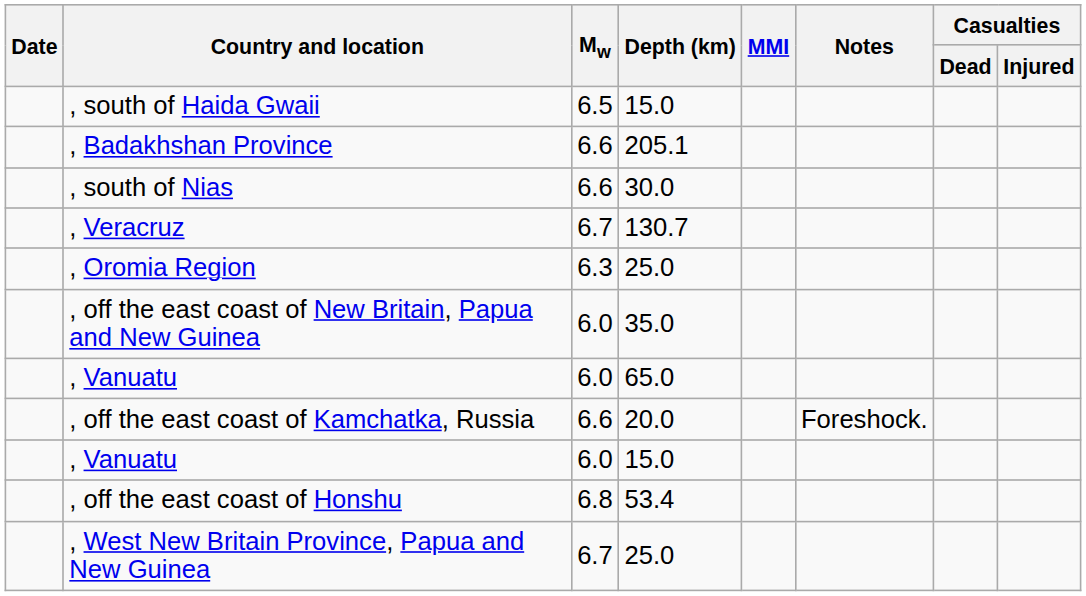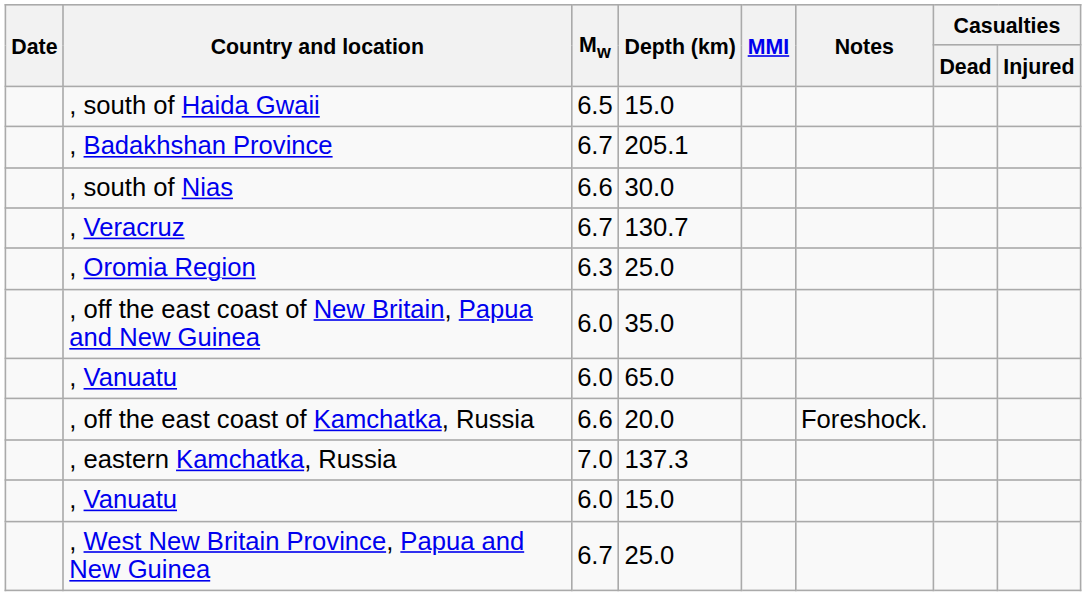 <table class="wikitable sortable sort-under" style="border:1px black; margin-left:1em;">
 <tr>
 <th rowspan="2"><small>Date</small></th>
 <th rowspan="2" style="width: 310px"><small>Country and location</small></th>
 <th rowspan="2"><small>M<sub>w</sub></small></th>
 <th rowspan="2"><small>Depth (km)</small></th>
 <th rowspan="2"><small><a href='#'>MMI</a></small></th>
 <th rowspan="2" class="unsortable"><small>Notes</small></th>
 <th colspan="2"><small>Casualties</small></th>
 </tr>
 <tr>
 <th><small>Dead</small></th>
 <th><small>Injured</small></th>
 </tr>
 <tr>
 <td></td>
 <td>, south of <a href='#'>Haida Gwaii</a></td>
 <td>6.5</td>
 <td>15.0</td>
 <td></td>
 <td></td>
 <td></td>
 <td></td>
 </tr>
 <tr>
 <td></td>
 <td>, <a href='#'>Badakhshan Province</a></td>
-<td>6.6</td>
+<td>6.7</td>
 <td>205.1</td>
 <td></td>
 <td></td>
 <td></td>
 <td></td>
 </tr>
 <tr>
 <td></td>
 <td>, south of <a href='#'>Nias</a></td>
 <td>6.6</td>
 <td>30.0</td>
 <td></td>
 <td></td>
 <td></td>
 <td></td>
 </tr>
 <tr>
 <td></td>
 <td>, <a href='#'>Veracruz</a></td>
 <td>6.7</td>
 <td>130.7</td>
 <td></td>
 <td></td>
 <td></td>
 <td></td>
 </tr>
 <tr>
 <td></td>
 <td>, <a href='#'>Oromia Region</a></td>
 <td>6.3</td>
 <td>25.0</td>
 <td></td>
 <td></td>
 <td></td>
 <td></td>
 </tr>
 <tr>
 <td></td>
 <td>, off the east coast of <a href='#'>New Britain</a>, <a href='#'>Papua and New Guinea</a></td>
 <td>6.0</td>
 <td>35.0</td>
 <td></td>
 <td></td>
 <td></td>
 <td></td>
 </tr>
 <tr>
 <td></td>
 <td>, <a href='#'>Vanuatu</a></td>
 <td>6.0</td>
 <td>65.0</td>
 <td></td>
 <td></td>
 <td></td>
 <td></td>
 </tr>
 <tr>
 <td></td>
 <td>, off the east coast of <a href='#'>Kamchatka</a>, Russia</td>
 <td>6.6</td>
 <td>20.0</td>
 <td></td>
 <td>Foreshock.</td>
 <td></td>
 <td></td>
 </tr>
 <tr>
 <td></td>
-<td>, <a href='#'>Vanuatu</a></td>
-<td>6.0</td>
-<td>15.0</td>
+<td>, eastern <a href='#'>Kamchatka</a>, Russia</td>
+<td>7.0</td>
+<td>137.3</td>
 <td></td>
 <td></td>
 <td></td>
 <td></td>
 </tr>
 <tr>
 <td></td>
-<td>, off the east coast of <a href='#'>Honshu</a></td>
-<td>6.8</td>
-<td>53.4</td>
+<td>, <a href='#'>Vanuatu</a></td>
+<td>6.0</td>
+<td>15.0</td>
 <td></td>
 <td></td>
 <td></td>
 <td></td>
 </tr>
 <tr>
 <td></td>
 <td>, <a href='#'>West New Britain Province</a>, <a href='#'>Papua and New Guinea</a></td>
 <td>6.7</td>
 <td>25.0</td>
 <td></td>
 <td></td>
 <td></td>
 <td></td>
 </tr>
 </table>
